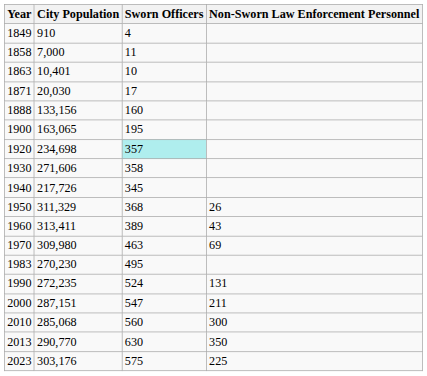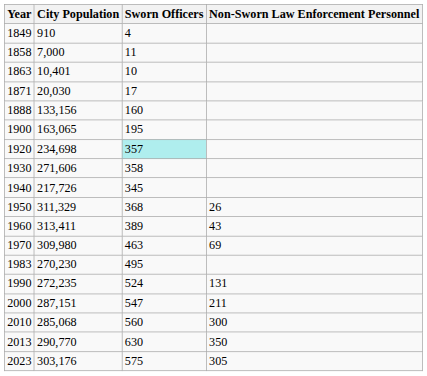 <table class="wikitable">
 <tr>
 <th>Year</th>
 <th>City Population</th>
 <th>Sworn Officers</th>
 <th>Non-Sworn Law Enforcement Personnel</th>
 </tr>
 <tr>
 <td>1849</td>
 <td>910</td>
 <td>4</td>
 <td></td>
 </tr>
 <tr>
 <td>1858</td>
 <td>7,000</td>
 <td>11</td>
 <td></td>
 </tr>
 <tr>
 <td>1863</td>
 <td>10,401</td>
 <td>10</td>
 <td></td>
 </tr>
 <tr>
 <td>1871</td>
 <td>20,030</td>
 <td>17</td>
 <td></td>
 </tr>
 <tr>
 <td>1888</td>
 <td>133,156</td>
 <td>160</td>
 <td></td>
 </tr>
 <tr>
 <td>1900</td>
 <td>163,065</td>
 <td>195</td>
 <td></td>
 </tr>
 <tr>
 <td>1920</td>
 <td>234,698</td>
 <td style="background: paleturquoise;">357</td>
 <td></td>
 </tr>
 <tr>
 <td>1930</td>
 <td>271,606</td>
 <td>358</td>
 <td></td>
 </tr>
 <tr>
 <td>1940</td>
 <td>217,726</td>
 <td>345</td>
 <td></td>
 </tr>
 <tr>
 <td>1950</td>
 <td>311,329</td>
 <td>368</td>
 <td>26</td>
 </tr>
 <tr>
 <td>1960</td>
 <td>313,411</td>
 <td>389</td>
 <td>43</td>
 </tr>
 <tr>
 <td>1970</td>
 <td>309,980</td>
 <td>463</td>
 <td>69</td>
 </tr>
 <tr>
 <td>1983</td>
 <td>270,230</td>
 <td>495</td>
 <td></td>
 </tr>
 <tr>
 <td>1990</td>
 <td>272,235</td>
 <td>524</td>
 <td>131</td>
 </tr>
 <tr>
 <td>2000</td>
 <td>287,151</td>
 <td>547</td>
 <td>211</td>
 </tr>
 <tr>
 <td>2010</td>
 <td>285,068</td>
 <td>560</td>
 <td>300</td>
 </tr>
 <tr>
 <td>2013</td>
 <td>290,770</td>
 <td>630</td>
 <td>350</td>
 </tr>
 <tr>
 <td>2023</td>
 <td>303,176</td>
 <td>575</td>
-<td>225</td>
+<td>305</td>
 </tr>
 </table>
